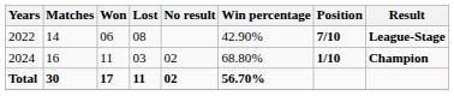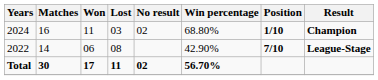 <table class="wikitable sortable">
 <tr>
 <th>Years</th>
 <th>Matches</th>
 <th>Won</th>
 <th>Lost</th>
 <th>No result</th>
 <th>Win percentage</th>
 <th>Position</th>
 <th>Result</th>
 </tr>
 <tr>
+<td>2024</td>
+<td>16</td>
+<td>11</td>
+<td>03</td>
+<td>02</td>
+<td>68.80%</td>
+<td><strong>1/10</strong></td>
+<td><strong>Champion</strong></td>
+</tr>
+<tr>
 <td>2022</td>
 <td>14</td>
 <td>06</td>
 <td>08</td>
 <td></td>
 <td>42.90%</td>
 <td><strong>7/10</strong></td>
 <td><strong>League-Stage</strong></td>
-</tr>
-<tr>
-<td>2024</td>
-<td>16</td>
-<td>11</td>
-<td>03</td>
-<td>02</td>
-<td>68.80%</td>
-<td><strong>1/10</strong></td>
-<td><strong>Champion</strong></td>
 </tr>
 <tr>
 <td><strong>Total</strong></td>
 <td><strong>30</strong></td>
 <td><strong>17</strong></td>
 <td><strong>11</strong></td>
 <td><strong> 02</strong></td>
 <td><strong>56.70%</strong></td>
 <td></td>
 <td></td>
 </tr>
 <tr>
 </tr>
 </table>
